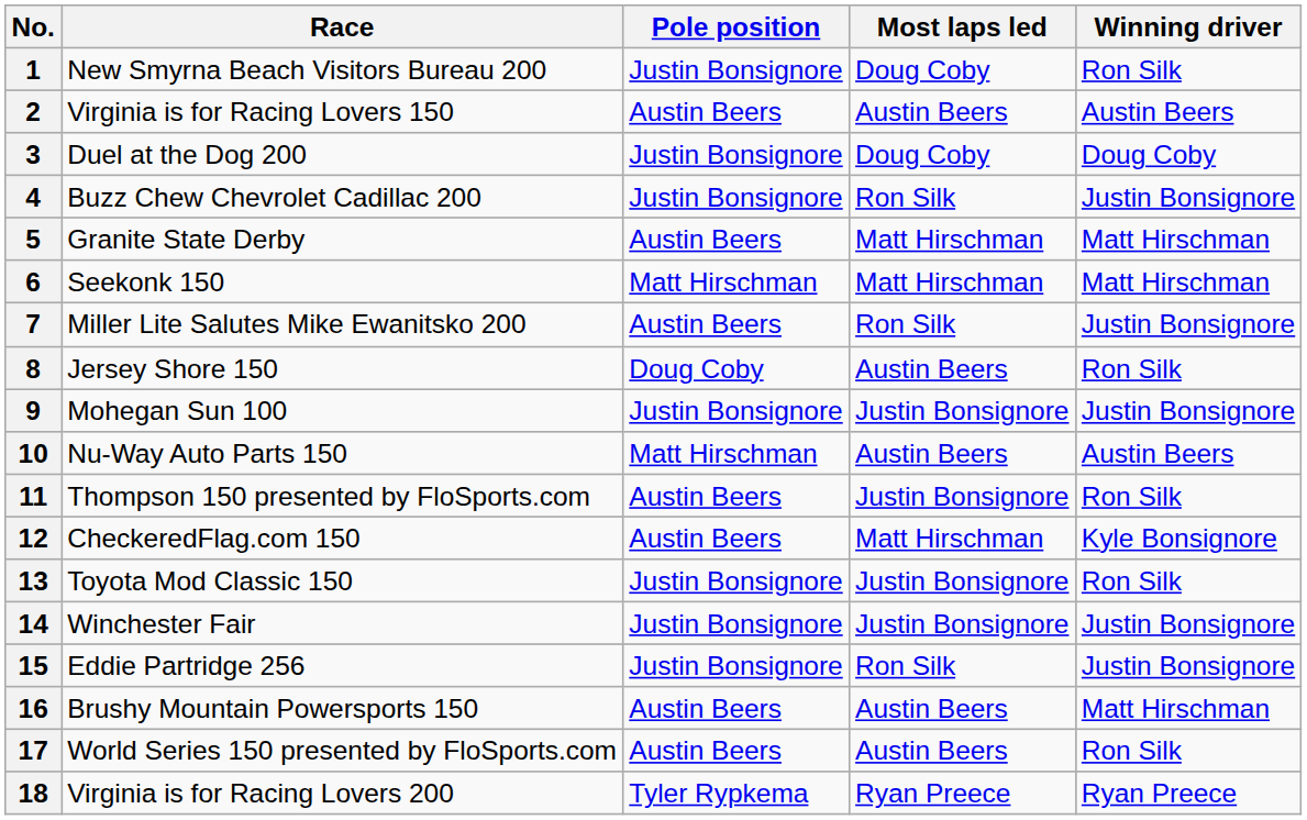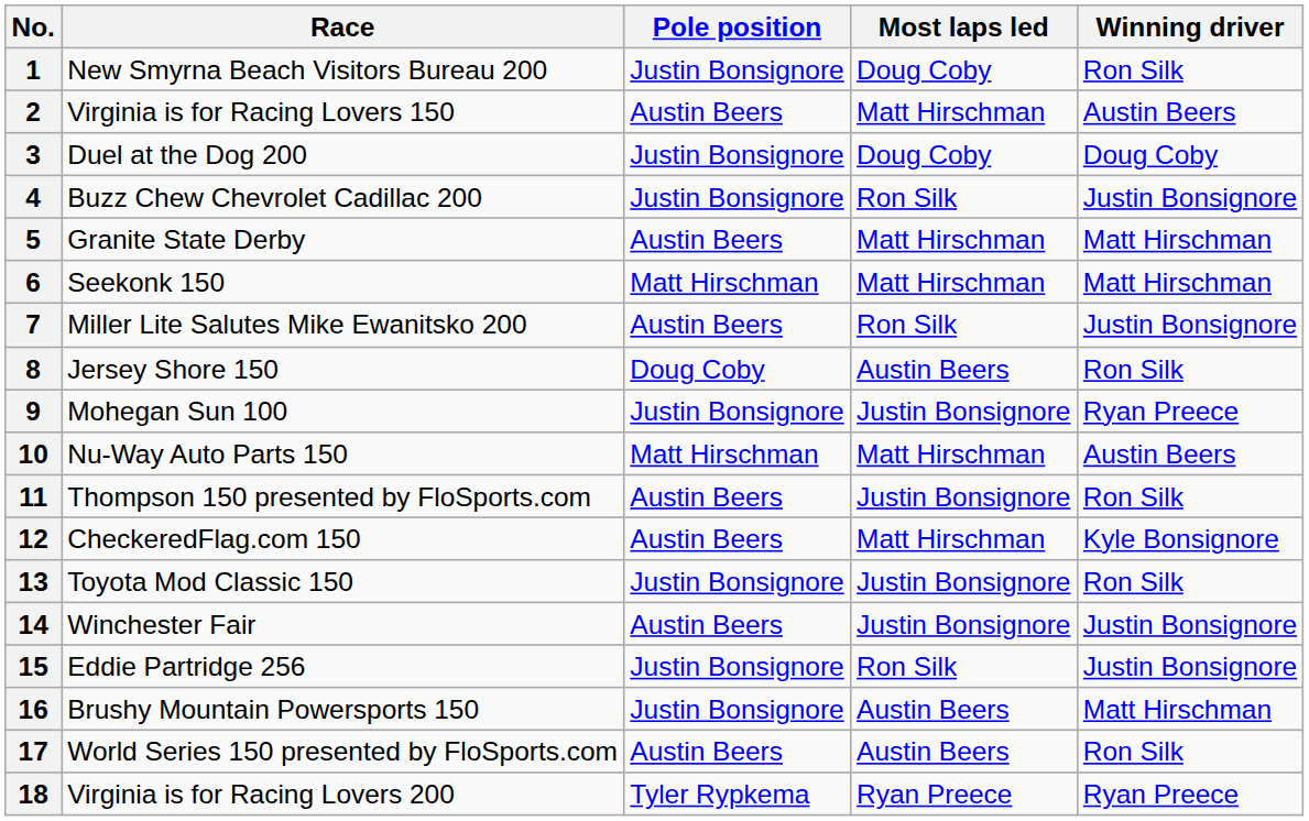 <table class="wikitable sortable" style="font-size:95%">
 <tr>
 <th>No.</th>
 <th>Race</th>
 <th><a href='#'>Pole position</a></th>
 <th>Most laps led</th>
 <th>Winning driver</th>
 </tr>
 <tr>
 <th>1</th>
 <td>New Smyrna Beach Visitors Bureau 200</td>
 <td><a href='#'>Justin Bonsignore</a></td>
 <td><a href='#'>Doug Coby</a></td>
 <td><a href='#'>Ron Silk</a></td>
 </tr>
 <tr>
 <th>2</th>
 <td>Virginia is for Racing Lovers 150</td>
 <td><a href='#'>Austin Beers</a></td>
-<td><a href='#'>Austin Beers</a></td>
+<td><a href='#'>Matt Hirschman</a></td>
 <td><a href='#'>Austin Beers</a></td>
 </tr>
 <tr>
 <th>3</th>
 <td>Duel at the Dog 200</td>
 <td><a href='#'>Justin Bonsignore</a></td>
 <td><a href='#'>Doug Coby</a></td>
 <td><a href='#'>Doug Coby</a></td>
 </tr>
 <tr>
 <th>4</th>
 <td>Buzz Chew Chevrolet Cadillac 200</td>
 <td><a href='#'>Justin Bonsignore</a></td>
 <td><a href='#'>Ron Silk</a></td>
 <td><a href='#'>Justin Bonsignore</a></td>
 </tr>
 <tr>
 <th>5</th>
 <td>Granite State Derby</td>
 <td><a href='#'>Austin Beers</a></td>
 <td><a href='#'>Matt Hirschman</a></td>
 <td><a href='#'>Matt Hirschman</a></td>
 </tr>
 <tr>
 <th>6</th>
 <td>Seekonk 150</td>
 <td><a href='#'>Matt Hirschman</a></td>
 <td><a href='#'>Matt Hirschman</a></td>
 <td><a href='#'>Matt Hirschman</a></td>
 </tr>
 <tr>
 <th>7</th>
 <td>Miller Lite Salutes Mike Ewanitsko 200</td>
 <td><a href='#'>Austin Beers</a></td>
 <td><a href='#'>Ron Silk</a></td>
 <td><a href='#'>Justin Bonsignore</a></td>
 </tr>
 <tr>
 <th>8</th>
 <td>Jersey Shore 150</td>
 <td><a href='#'>Doug Coby</a></td>
 <td><a href='#'>Austin Beers</a></td>
 <td><a href='#'>Ron Silk</a></td>
 </tr>
 <tr>
 <th>9</th>
 <td>Mohegan Sun 100</td>
 <td><a href='#'>Justin Bonsignore</a></td>
 <td><a href='#'>Justin Bonsignore</a></td>
-<td><a href='#'>Justin Bonsignore</a></td>
+<td><a href='#'>Ryan Preece</a></td>
 </tr>
 <tr>
 <th>10</th>
 <td>Nu-Way Auto Parts 150</td>
 <td><a href='#'>Matt Hirschman</a></td>
-<td><a href='#'>Austin Beers</a></td>
+<td><a href='#'>Matt Hirschman</a></td>
 <td><a href='#'>Austin Beers</a></td>
 </tr>
 <tr>
 <th>11</th>
 <td>Thompson 150 presented by FloSports.com</td>
 <td><a href='#'>Austin Beers</a></td>
 <td><a href='#'>Justin Bonsignore</a></td>
 <td><a href='#'>Ron Silk</a></td>
 </tr>
 <tr>
 <th>12</th>
 <td>CheckeredFlag.com 150</td>
 <td><a href='#'>Austin Beers</a></td>
 <td><a href='#'>Matt Hirschman</a></td>
 <td><a href='#'>Kyle Bonsignore</a></td>
 </tr>
 <tr>
 <th>13</th>
 <td>Toyota Mod Classic 150</td>
 <td><a href='#'>Justin Bonsignore</a></td>
 <td><a href='#'>Justin Bonsignore</a></td>
 <td><a href='#'>Ron Silk</a></td>
 </tr>
 <tr>
 <th>14</th>
 <td>Winchester Fair</td>
-<td><a href='#'>Justin Bonsignore</a></td>
+<td><a href='#'>Austin Beers</a></td>
 <td><a href='#'>Justin Bonsignore</a></td>
 <td><a href='#'>Justin Bonsignore</a></td>
 </tr>
 <tr>
 <th>15</th>
 <td>Eddie Partridge 256</td>
 <td><a href='#'>Justin Bonsignore</a></td>
 <td><a href='#'>Ron Silk</a></td>
 <td><a href='#'>Justin Bonsignore</a></td>
 </tr>
 <tr>
 <th>16</th>
 <td>Brushy Mountain Powersports 150</td>
-<td><a href='#'>Austin Beers</a></td>
+<td><a href='#'>Justin Bonsignore</a></td>
 <td><a href='#'>Austin Beers</a></td>
 <td><a href='#'>Matt Hirschman</a></td>
 </tr>
 <tr>
 <th>17</th>
 <td>World Series 150 presented by FloSports.com</td>
 <td><a href='#'>Austin Beers</a></td>
 <td><a href='#'>Austin Beers</a></td>
 <td><a href='#'>Ron Silk</a></td>
 </tr>
 <tr>
 <th>18</th>
 <td>Virginia is for Racing Lovers 200</td>
 <td><a href='#'>Tyler Rypkema</a></td>
 <td><a href='#'>Ryan Preece</a></td>
 <td><a href='#'>Ryan Preece</a></td>
 </tr>
 </table>
